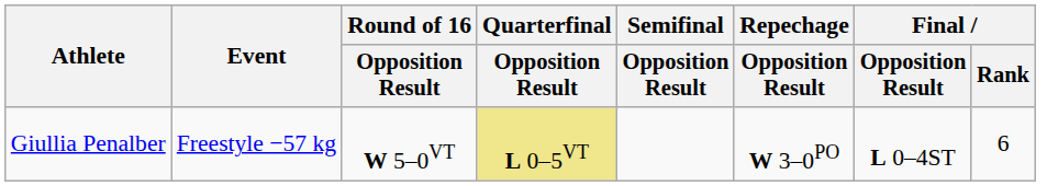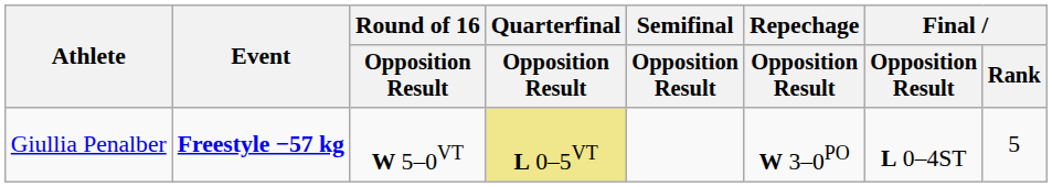 <table class="wikitable" style="font-size:90%">
 <tr>
 <th rowspan=2>Athlete</th>
 <th rowspan=2>Event</th>
 <th>Round of 16</th>
 <th>Quarterfinal</th>
 <th>Semifinal</th>
 <th>Repechage</th>
 <th colspan=2>Final / </th>
 </tr>
 <tr style="font-size: 95%">
 <th>Opposition<br>Result</th>
 <th>Opposition<br>Result</th>
 <th>Opposition<br>Result</th>
 <th>Opposition<br>Result</th>
 <th>Opposition<br>Result</th>
 <th>Rank</th>
 </tr>
 <tr align=center>
 <td align=left><a href='#'>Giullia Penalber</a></td>
-<td align=left><a href='#'>Freestyle −57 kg</a></td>
+<td align=left><strong><a href='#'>Freestyle −57 kg</a></strong></td>
 <td><br><strong>W</strong> 5–0<sup>VT</sup></td>
 <td style="background: khaki;"><br><strong>L</strong> 0–5<sup>VT</sup></td>
 <td></td>
 <td><br><strong>W</strong> 3–0<sup>PO</sup></td>
 <td><br><strong>L</strong> 0–4ST</td>
-<td>6</td>
+<td>5</td>
 </tr>
 </table>
